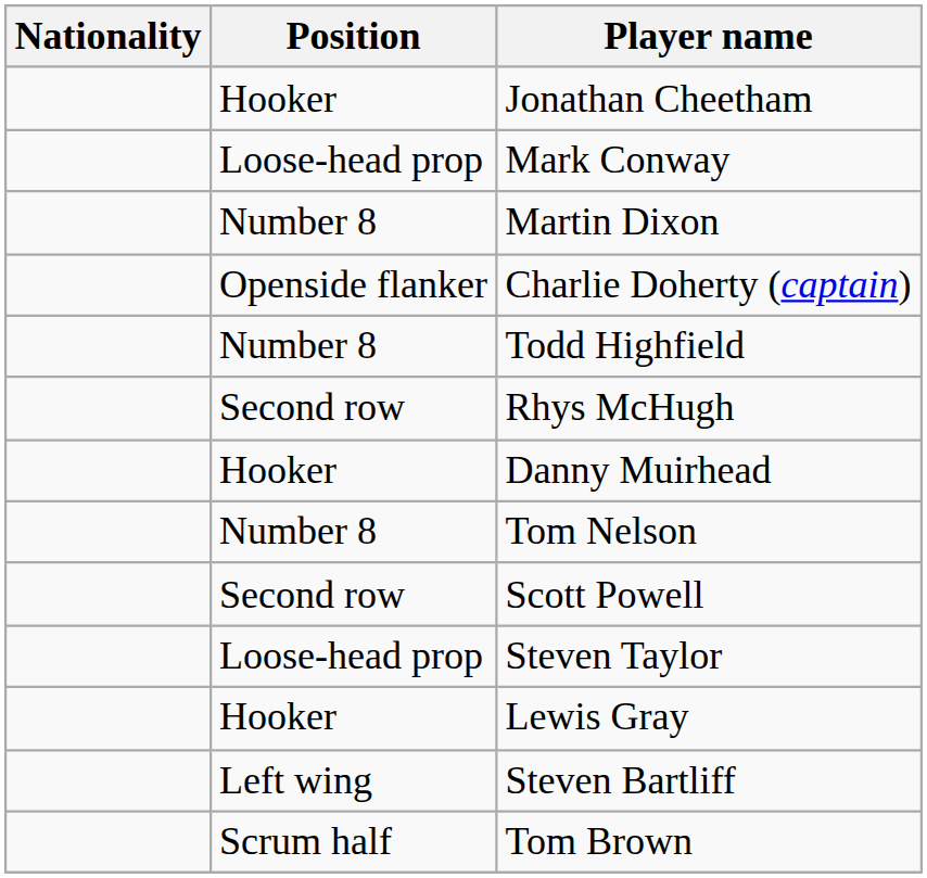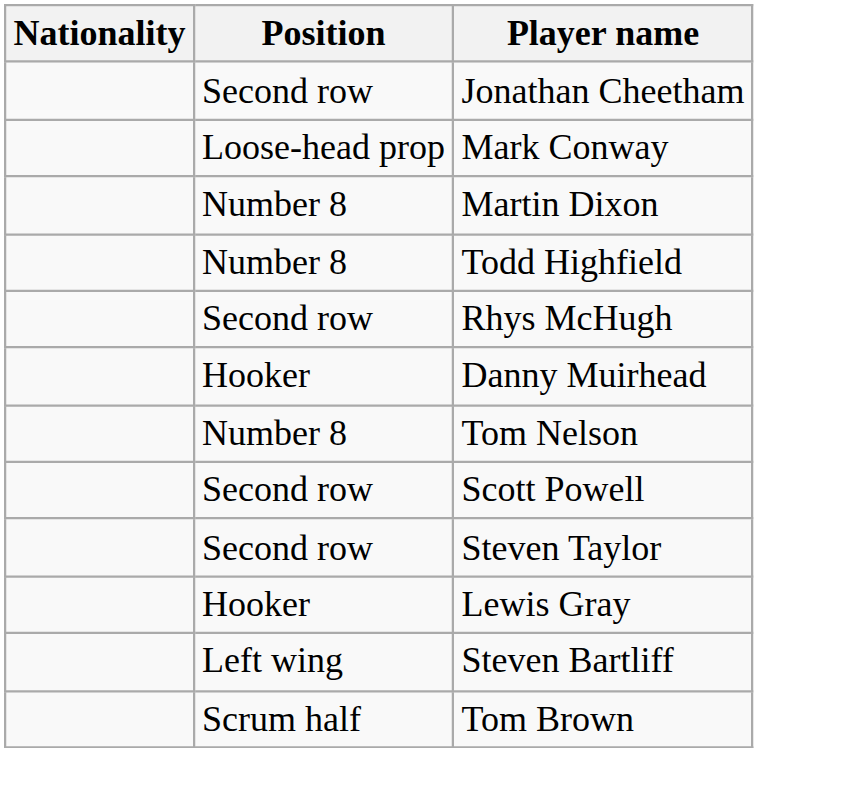 <table class=wikitable unsortable>
 <tr>
 <th>Nationality</th>
 <th>Position</th>
 <th>Player name</th>
 </tr>
 <tr>
 <td></td>
-<td>Hooker</td>
+<td>Second row</td>
 <td>Jonathan Cheetham</td>
 </tr>
 <tr>
 <td></td>
 <td>Loose-head prop</td>
 <td>Mark Conway</td>
 </tr>
 <tr>
 <td></td>
 <td>Number 8</td>
 <td>Martin Dixon</td>
-</tr>
-<tr>
-<td></td>
-<td>Openside flanker</td>
-<td>Charlie Doherty (<em><a href='#'>captain</a></em>)</td>
 </tr>
 <tr>
 <td></td>
 <td>Number 8</td>
 <td>Todd Highfield</td>
 </tr>
 <tr>
 <td></td>
 <td>Second row</td>
 <td>Rhys McHugh</td>
 </tr>
 <tr>
 <td></td>
 <td>Hooker</td>
 <td>Danny Muirhead</td>
 </tr>
 <tr>
 <td></td>
 <td>Number 8</td>
 <td>Tom Nelson</td>
 </tr>
 <tr>
 <td></td>
 <td>Second row</td>
 <td>Scott Powell</td>
 </tr>
 <tr>
 <td></td>
-<td>Loose-head prop</td>
+<td>Second row</td>
 <td>Steven Taylor</td>
 </tr>
 <tr>
 <td></td>
 <td>Hooker</td>
 <td>Lewis Gray</td>
 </tr>
 <tr>
 <td></td>
 <td>Left wing</td>
 <td>Steven Bartliff</td>
 </tr>
 <tr>
 <td></td>
 <td>Scrum half</td>
 <td>Tom Brown</td>
 </tr>
 <tr>
 </tr>
 </table>
